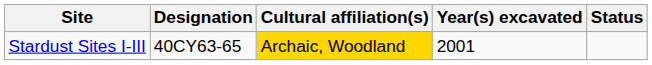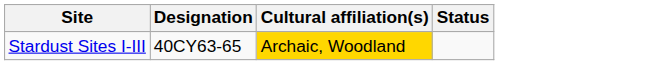 <table class="wikitable">
 <tr>
 <th>Site</th>
 <th>Designation</th>
 <th>Cultural affiliation(s)</th>
-<th>Year(s) excavated</th>
 <th>Status</th>
 </tr>
 <tr>
 <td><a href='#'>Stardust Sites I-III</a></td>
 <td>40CY63-65</td>
 <td style="background: gold;">Archaic, Woodland</td>
-<td>2001</td>
 <td></td>
 </tr>
 </table>
